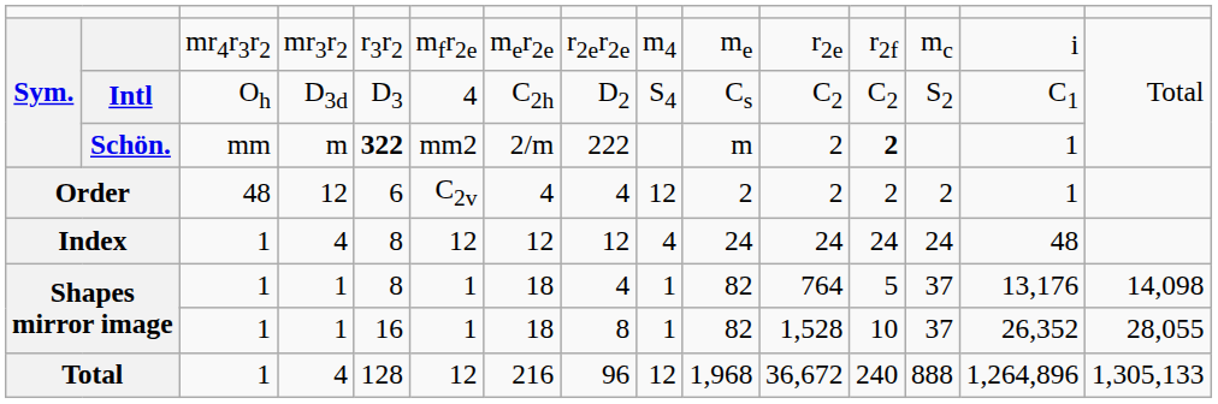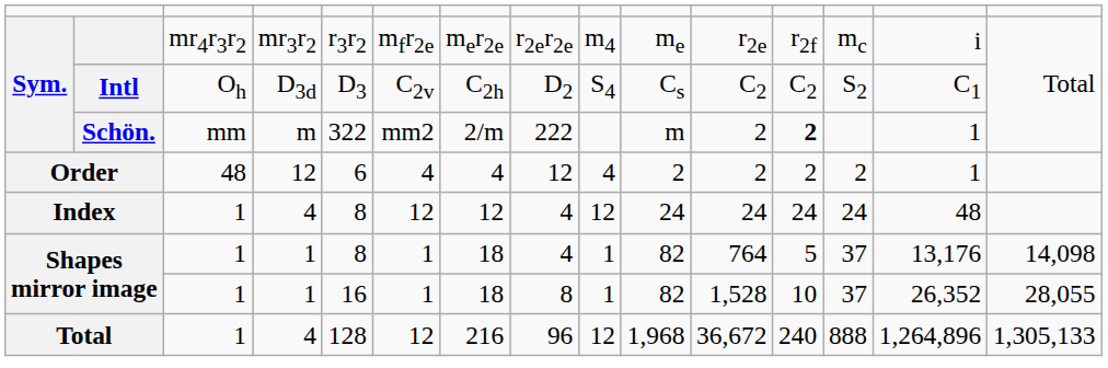 <table class=wikitable>
 <tr align=right>
 <td colspan=2></td>
 <td></td>
 <td></td>
 <td></td>
 <td></td>
 <td></td>
 <td></td>
 <td></td>
 <td></td>
 <td></td>
 <td></td>
 <td></td>
 <td></td>
 </tr>
 <tr align=right>
 <th rowspan=3><a href='#'>Sym.</a></th>
 <th></th>
 <td>mr<sub>4</sub>r<sub>3</sub>r<sub>2</sub></td>
 <td>mr<sub>3</sub>r<sub>2</sub></td>
 <td>r<sub>3</sub>r<sub>2</sub></td>
 <td>m<sub>f</sub>r<sub>2e</sub></td>
 <td>m<sub>e</sub>r<sub>2e</sub></td>
 <td>r<sub>2e</sub>r<sub>2e</sub></td>
 <td>m<sub>4</sub></td>
 <td>m<sub>e</sub></td>
 <td>r<sub>2e</sub></td>
 <td>r<sub>2f</sub></td>
 <td>m<sub>c</sub></td>
 <td>i</td>
 <td rowspan=3>Total</td>
 </tr>
 <tr align=right>
 <th><a href='#'>Intl</a></th>
 <td>O<sub>h</sub></td>
 <td>D<sub>3d</sub></td>
 <td>D<sub>3</sub></td>
-<td>4</td>
+<td>C<sub>2v</sub></td>
 <td>C<sub>2h</sub></td>
 <td>D<sub>2</sub></td>
 <td>S<sub>4</sub></td>
 <td>C<sub>s</sub></td>
 <td>C<sub>2</sub></td>
 <td>C<sub>2</sub></td>
 <td>S<sub>2</sub></td>
 <td>C<sub>1</sub></td>
 </tr>
 <tr align=right>
 <th><a href='#'>Schön.</a></th>
 <td>mm</td>
 <td>m</td>
-<td><strong>322</strong></td>
+<td>322</td>
 <td>mm2</td>
 <td>2/m</td>
 <td>222</td>
 <td></td>
 <td>m</td>
 <td>2</td>
 <td><strong>2</strong></td>
 <td></td>
 <td>1</td>
 </tr>
 <tr align=right>
 <th colspan=2>Order</th>
 <td>48</td>
 <td>12</td>
 <td>6</td>
-<td>C<sub>2v</sub></td>
 <td>4</td>
 <td>4</td>
 <td>12</td>
+<td>4</td>
 <td>2</td>
 <td>2</td>
 <td>2</td>
 <td>2</td>
 <td>1</td>
 <td></td>
 </tr>
 <tr align=right>
 <th colspan=2>Index</th>
 <td>1</td>
 <td>4</td>
 <td>8</td>
 <td>12</td>
 <td>12</td>
+<td>4</td>
 <td>12</td>
-<td>4</td>
 <td>24</td>
 <td>24</td>
 <td>24</td>
 <td>24</td>
 <td>48</td>
 <td></td>
 </tr>
 <tr align=right>
 <th rowspan=2 colspan=2>Shapes<br>mirror image</th>
 <td>1</td>
 <td>1</td>
 <td>8</td>
 <td>1</td>
 <td>18</td>
 <td>4</td>
 <td>1</td>
 <td>82</td>
 <td>764</td>
 <td>5</td>
 <td>37</td>
 <td>13,176</td>
 <td>14,098</td>
 </tr>
 <tr align=right>
 <td>1</td>
 <td>1</td>
 <td>16</td>
 <td>1</td>
 <td>18</td>
 <td>8</td>
 <td>1</td>
 <td>82</td>
 <td>1,528</td>
 <td>10</td>
 <td>37</td>
 <td>26,352</td>
 <td>28,055</td>
 </tr>
 <tr align=right>
 <th colspan=2>Total</th>
 <td>1</td>
 <td>4</td>
 <td>128</td>
 <td>12</td>
 <td>216</td>
 <td>96</td>
 <td>12</td>
 <td>1,968</td>
 <td>36,672</td>
 <td>240</td>
 <td>888</td>
 <td>1,264,896</td>
 <td>1,305,133</td>
 </tr>
 </table>
